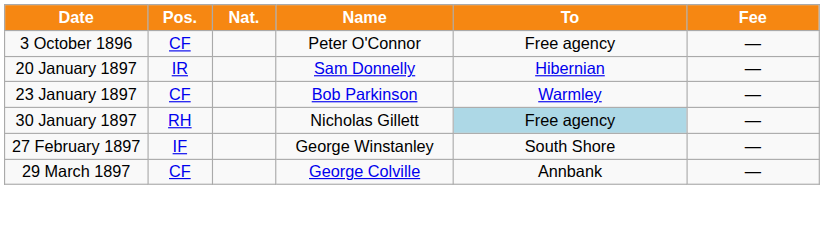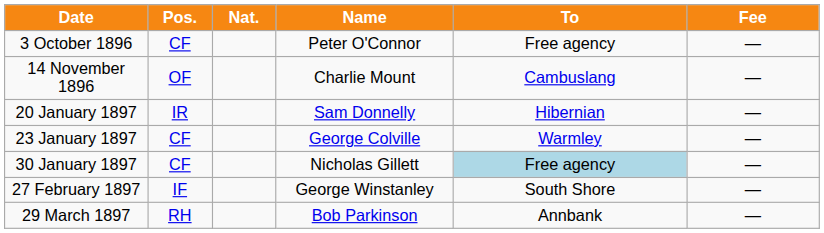 <table class="wikitable"  style="text-align:center; font-size:90%; ">
 <tr>
 <th style="background-color:#F68712; color:#FFFFFF; width:120px;">Date</th>
 <th style="background-color:#F68712; color:#FFFFFF; width:50px;">Pos.</th>
 <th style="background-color:#F68712; color:#FFFFFF; width:50px;">Nat.</th>
 <th style="background-color:#F68712; color:#FFFFFF; width:150px;">Name</th>
 <th style="background-color:#F68712; color:#FFFFFF; width:200px;">To</th>
 <th style="background-color:#F68712; color:#FFFFFF; width:110px;">Fee</th>
 </tr>
 <tr>
 <td>3 October 1896</td>
 <td><a href='#'>CF</a></td>
 <td></td>
 <td>Peter O'Connor</td>
 <td>Free agency</td>
 <td>—</td>
 </tr>
 <tr>
+<td>14 November 1896</td>
+<td><a href='#'>OF</a></td>
+<td></td>
+<td>Charlie Mount</td>
+<td><a href='#'>Cambuslang</a></td>
+<td>—</td>
+</tr>
+<tr>
 <td>20 January 1897</td>
 <td><a href='#'>IR</a></td>
 <td></td>
 <td><a href='#'>Sam Donnelly</a></td>
 <td><a href='#'>Hibernian</a></td>
 <td>—</td>
 </tr>
 <tr>
 <td>23 January 1897</td>
 <td><a href='#'>CF</a></td>
 <td></td>
-<td><a href='#'>Bob Parkinson</a></td>
+<td><a href='#'>George Colville</a></td>
 <td><a href='#'>Warmley</a></td>
 <td>—</td>
 </tr>
 <tr>
 <td>30 January 1897</td>
-<td><a href='#'>RH</a></td>
+<td><a href='#'>CF</a></td>
 <td></td>
 <td>Nicholas Gillett</td>
 <td style="background: lightblue;">Free agency</td>
 <td>—</td>
 </tr>
 <tr>
 <td>27 February 1897</td>
 <td><a href='#'>IF</a></td>
 <td></td>
 <td>George Winstanley</td>
 <td>South Shore</td>
 <td>—</td>
 </tr>
 <tr>
 <td>29 March 1897</td>
-<td><a href='#'>CF</a></td>
+<td><a href='#'>RH</a></td>
 <td></td>
-<td><a href='#'>George Colville</a></td>
+<td><a href='#'>Bob Parkinson</a></td>
 <td>Annbank</td>
 <td>—</td>
 </tr>
 </table>
